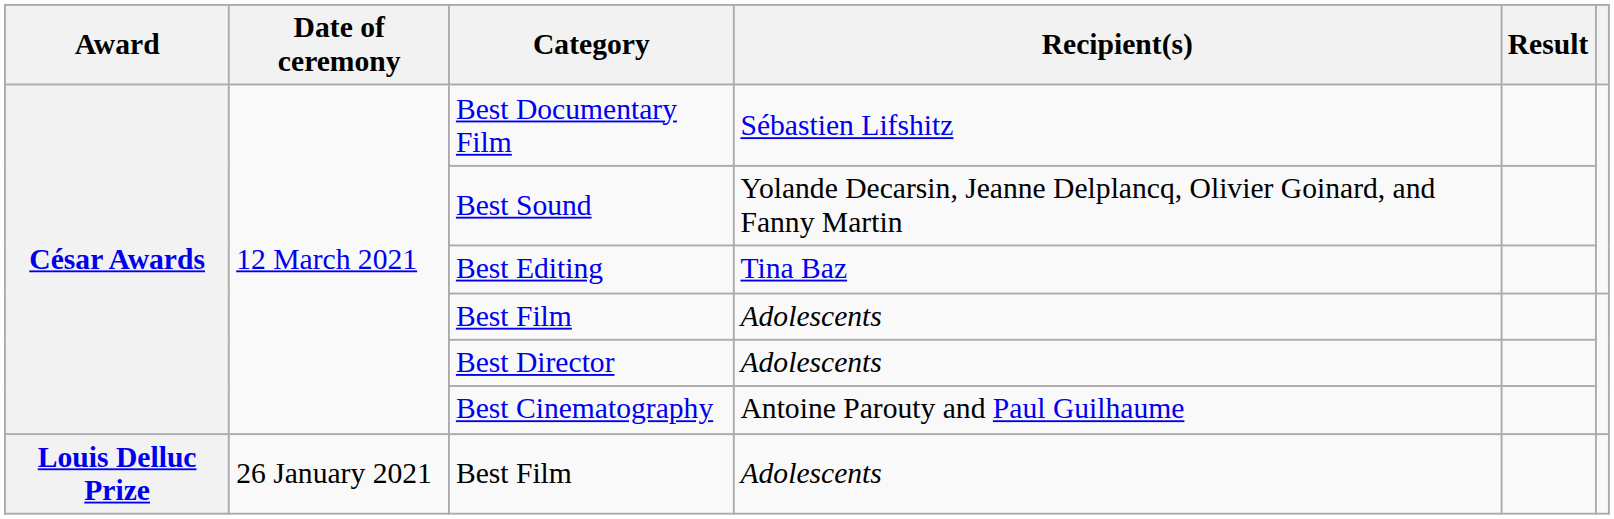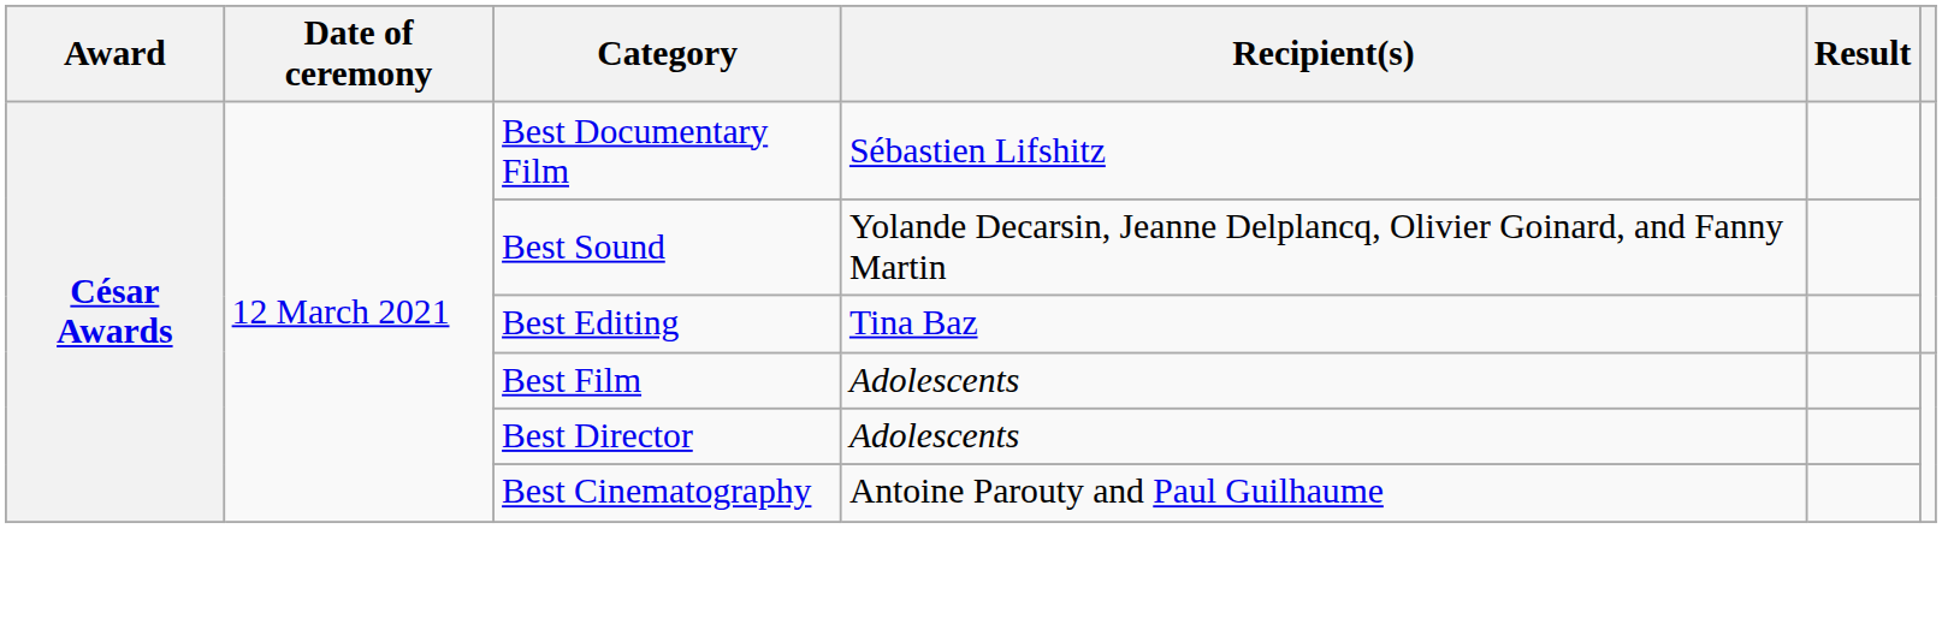 <table class="wikitable sortable plainrowheaders">
 <tr>
 <th scope="col">Award</th>
 <th scope="col">Date of ceremony</th>
 <th scope="col">Category</th>
 <th scope="col">Recipient(s)</th>
 <th scope="col">Result</th>
 <th scope="col" class="unsortable"></th>
 </tr>
 <tr>
 <th rowspan="6" scope="row"><a href='#'>César Awards</a></th>
 <td rowspan="6"><a href='#'>12 March 2021</a></td>
 <td><a href='#'>Best Documentary Film</a></td>
 <td><a href='#'>Sébastien Lifshitz</a></td>
 <td></td>
 <td rowspan="3" align="center"></td>
 </tr>
 <tr>
 <td><a href='#'>Best Sound</a></td>
 <td>Yolande Decarsin, Jeanne Delplancq, Olivier Goinard, and Fanny Martin</td>
 <td></td>
 </tr>
 <tr>
 <td><a href='#'>Best Editing</a></td>
 <td><a href='#'>Tina Baz</a></td>
 <td></td>
 </tr>
 <tr>
 <td><a href='#'>Best Film</a></td>
 <td><em>Adolescents</em></td>
 <td></td>
 <td rowspan="3" align="center"></td>
 </tr>
 <tr>
 <td><a href='#'>Best Director</a></td>
 <td><em>Adolescents</em></td>
 <td></td>
 </tr>
 <tr>
 <td><a href='#'>Best Cinematography</a></td>
 <td>Antoine Parouty and <a href='#'>Paul Guilhaume</a></td>
 <td></td>
 </tr>
-<tr>
-<th scope="row"><a href='#'>Louis Delluc Prize</a></th>
-<td>26 January 2021</td>
-<td>Best Film</td>
-<td><em>Adolescents</em></td>
-<td></td>
-<td align="center"></td>
-</tr>
 </table>
